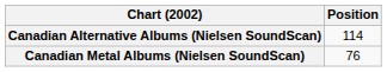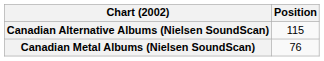 <table class="wikitable plainrowheaders" style="text-align:center">
 <tr>
 <th>Chart (2002)</th>
 <th>Position</th>
 </tr>
 <tr>
 <th scope="row">Canadian Alternative Albums (Nielsen SoundScan)</th>
-<td>114</td>
+<td>115</td>
 </tr>
 <tr>
 <th scope="row">Canadian Metal Albums (Nielsen SoundScan)</th>
 <td>76</td>
 </tr>
 </table>
